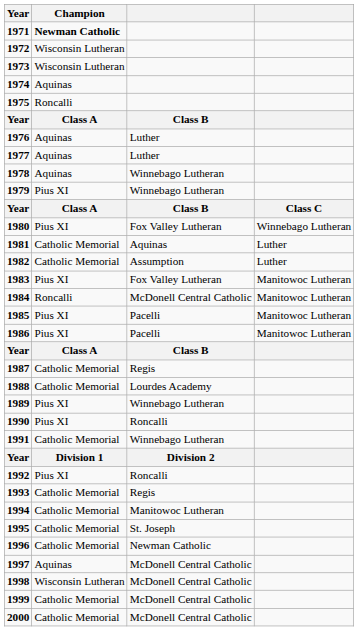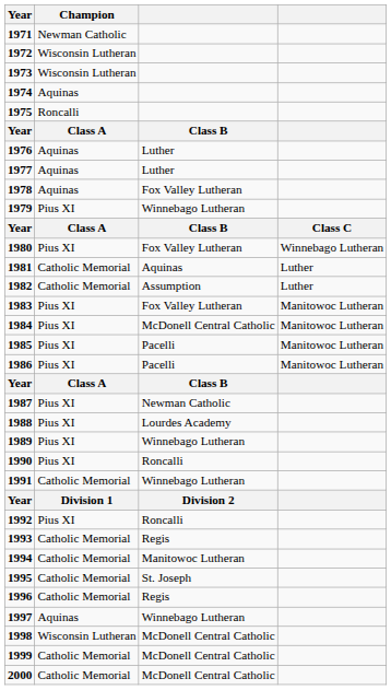 <table class="wikitable mw-collapsible mw-collapsed">
 <tr>
 <th>Year</th>
 <th>Champion</th>
 <th></th>
 <th></th>
 </tr>
 <tr>
 <td><strong>1971</strong></td>
-<td><strong>Newman Catholic</strong></td>
+<td>Newman Catholic</td>
 <td></td>
 <td></td>
 </tr>
 <tr>
 <td><strong>1972</strong></td>
 <td>Wisconsin Lutheran</td>
 <td></td>
 <td></td>
 </tr>
 <tr>
 <td><strong>1973</strong></td>
 <td>Wisconsin Lutheran</td>
 <td></td>
 <td></td>
 </tr>
 <tr>
 <td><strong>1974</strong></td>
 <td>Aquinas</td>
 <td></td>
 <td></td>
 </tr>
 <tr>
 <td><strong>1975</strong></td>
 <td>Roncalli</td>
 <td></td>
 <td></td>
 </tr>
 <tr>
 <th>Year</th>
 <th>Class A</th>
 <th>Class B</th>
 <th></th>
 </tr>
 <tr>
 <td><strong>1976</strong></td>
 <td>Aquinas</td>
 <td>Luther</td>
 <td></td>
 </tr>
 <tr>
 <td><strong>1977</strong></td>
 <td>Aquinas</td>
 <td>Luther</td>
 <td></td>
 </tr>
 <tr>
 <td><strong>1978</strong></td>
 <td>Aquinas</td>
-<td>Winnebago Lutheran</td>
+<td>Fox Valley Lutheran</td>
 <td></td>
 </tr>
 <tr>
 <td><strong>1979</strong></td>
 <td>Pius XI</td>
 <td>Winnebago Lutheran</td>
 <td></td>
 </tr>
 <tr>
 <th>Year</th>
 <th>Class A</th>
 <th>Class B</th>
 <th>Class C</th>
 </tr>
 <tr>
 <td><strong>1980</strong></td>
 <td>Pius XI</td>
 <td>Fox Valley Lutheran</td>
 <td>Winnebago Lutheran</td>
 </tr>
 <tr>
 <td><strong>1981</strong></td>
 <td>Catholic Memorial</td>
 <td>Aquinas</td>
 <td>Luther</td>
 </tr>
 <tr>
 <td><strong>1982</strong></td>
 <td>Catholic Memorial</td>
 <td>Assumption</td>
 <td>Luther</td>
 </tr>
 <tr>
 <td><strong>1983</strong></td>
 <td>Pius XI</td>
 <td>Fox Valley Lutheran</td>
 <td>Manitowoc Lutheran</td>
 </tr>
 <tr>
 <td><strong>1984</strong></td>
-<td>Roncalli</td>
+<td>Pius XI</td>
 <td>McDonell Central Catholic</td>
 <td>Manitowoc Lutheran</td>
 </tr>
 <tr>
 <td><strong>1985</strong></td>
 <td>Pius XI</td>
 <td>Pacelli</td>
 <td>Manitowoc Lutheran</td>
 </tr>
 <tr>
 <td><strong>1986</strong></td>
 <td>Pius XI</td>
 <td>Pacelli</td>
 <td>Manitowoc Lutheran</td>
 </tr>
 <tr>
 <th>Year</th>
 <th>Class A</th>
 <th>Class B</th>
 <th></th>
 </tr>
 <tr>
 <td><strong>1987</strong></td>
-<td>Catholic Memorial</td>
-<td>Regis</td>
+<td>Pius XI</td>
+<td>Newman Catholic</td>
 <td></td>
 </tr>
 <tr>
 <td><strong>1988</strong></td>
-<td>Catholic Memorial</td>
+<td>Pius XI</td>
 <td>Lourdes Academy</td>
 <td></td>
 </tr>
 <tr>
 <td><strong>1989</strong></td>
 <td>Pius XI</td>
 <td>Winnebago Lutheran</td>
 <td></td>
 </tr>
 <tr>
 <td><strong>1990</strong></td>
 <td>Pius XI</td>
 <td>Roncalli</td>
 <td></td>
 </tr>
 <tr>
 <td><strong>1991</strong></td>
 <td>Catholic Memorial</td>
 <td>Winnebago Lutheran</td>
 <td></td>
 </tr>
 <tr>
 <th>Year</th>
 <th>Division 1</th>
 <th>Division 2</th>
 <th></th>
 </tr>
 <tr>
 <td><strong>1992</strong></td>
 <td>Pius XI</td>
 <td>Roncalli</td>
 <td></td>
 </tr>
 <tr>
 <td><strong>1993</strong></td>
 <td>Catholic Memorial</td>
 <td>Regis</td>
 <td></td>
 </tr>
 <tr>
 <td><strong>1994</strong></td>
 <td>Catholic Memorial</td>
 <td>Manitowoc Lutheran</td>
 <td></td>
 </tr>
 <tr>
 <td><strong>1995</strong></td>
 <td>Catholic Memorial</td>
 <td>St. Joseph</td>
 <td></td>
 </tr>
 <tr>
 <td><strong>1996</strong></td>
 <td>Catholic Memorial</td>
-<td>Newman Catholic</td>
+<td>Regis</td>
 <td></td>
 </tr>
 <tr>
 <td><strong>1997</strong></td>
 <td>Aquinas</td>
-<td>McDonell Central Catholic</td>
+<td>Winnebago Lutheran</td>
 <td></td>
 </tr>
 <tr>
 <td><strong>1998</strong></td>
 <td>Wisconsin Lutheran</td>
 <td>McDonell Central Catholic</td>
 <td></td>
 </tr>
 <tr>
 <td><strong>1999</strong></td>
 <td>Catholic Memorial</td>
 <td>McDonell Central Catholic</td>
 <td></td>
 </tr>
 <tr>
 <td><strong>2000</strong></td>
 <td>Catholic Memorial</td>
 <td>McDonell Central Catholic</td>
 <td></td>
 </tr>
 </table>
